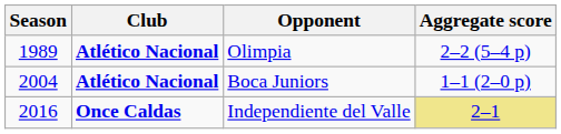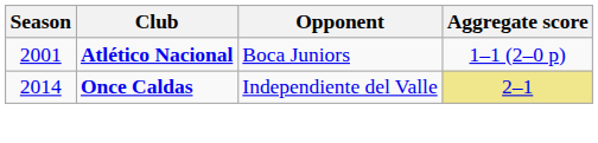 <table class="wikitable sortable">
 <tr>
 <th>Season</th>
 <th>Club</th>
 <th>Opponent</th>
 <th>Aggregate score</th>
 </tr>
 <tr>
-<td align=center><a href='#'>1989</a></td>
-<td><strong><a href='#'>Atlético Nacional</a></strong></td>
-<td> <a href='#'>Olimpia</a></td>
-<td align=center><a href='#'>2–2 (5–4 p)</a></td>
-</tr>
-<tr>
-<td align=center><a href='#'>2004</a></td>
+<td align=center><a href='#'>2001</a></td>
 <td><strong><a href='#'>Atlético Nacional</a></strong></td>
 <td> <a href='#'>Boca Juniors</a></td>
 <td align=center><a href='#'>1–1 (2–0 p)</a></td>
 </tr>
 <tr>
-<td align=center><a href='#'>2016</a></td>
+<td align=center><a href='#'>2014</a></td>
 <td><strong><a href='#'>Once Caldas</a></strong></td>
 <td> <a href='#'>Independiente del Valle</a></td>
 <td align=center style="background: khaki;"><a href='#'>2–1</a></td>
 </tr>
 </table>
